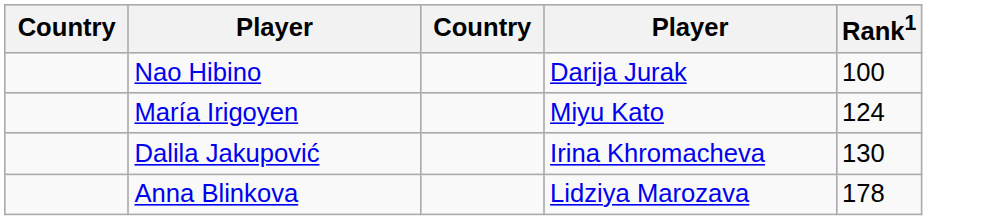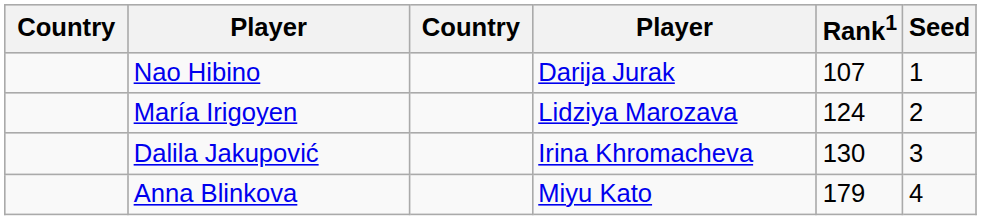 <table class="sortable wikitable">
 <tr>
 <th width="70">Country</th>
 <th width="175">Player</th>
 <th width="70">Country</th>
 <th width="175">Player</th>
 <th>Rank<sup>1</sup></th>
+<th>Seed</th>
 </tr>
 <tr>
 <td></td>
 <td><a href='#'>Nao Hibino</a></td>
 <td></td>
 <td><a href='#'>Darija Jurak</a></td>
-<td>100</td>
+<td>107</td>
+<td>1</td>
 </tr>
 <tr>
 <td></td>
 <td><a href='#'>María Irigoyen</a></td>
 <td></td>
-<td><a href='#'>Miyu Kato</a></td>
+<td><a href='#'>Lidziya Marozava</a></td>
 <td>124</td>
+<td>2</td>
 </tr>
 <tr>
 <td></td>
 <td><a href='#'>Dalila Jakupović</a></td>
 <td></td>
 <td><a href='#'>Irina Khromacheva</a></td>
 <td>130</td>
+<td>3</td>
 </tr>
 <tr>
 <td></td>
 <td><a href='#'>Anna Blinkova</a></td>
 <td></td>
-<td><a href='#'>Lidziya Marozava</a></td>
-<td>178</td>
+<td><a href='#'>Miyu Kato</a></td>
+<td>179</td>
+<td>4</td>
 </tr>
 </table>
